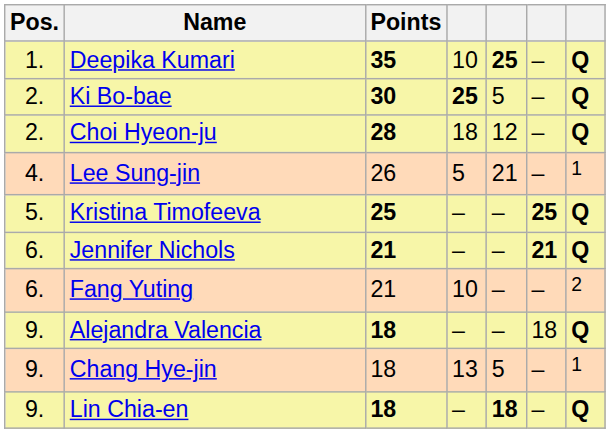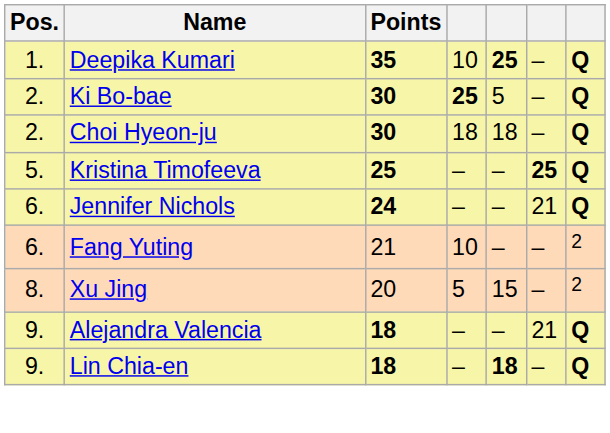 <table class="wikitable">
 <tr>
 <th width=10px>Pos.</th>
 <th width=200px>Name</th>
 <th width=20px>Points</th>
 <th width=20px></th>
 <th width=20px></th>
 <th width=20px></th>
 <th width=20px></th>
 </tr>
 <tr style="background:#f7f6a8;">
 <td align=center>1.</td>
 <td> <a href='#'>Deepika Kumari</a></td>
 <td><strong>35</strong></td>
 <td>10</td>
 <td><strong>25</strong></td>
 <td>–</td>
 <td><strong>Q</strong></td>
 </tr>
 <tr style="background:#f7f6a8;">
 <td align=center>2.</td>
 <td> <a href='#'>Ki Bo-bae</a></td>
 <td><strong>30</strong></td>
 <td><strong>25</strong></td>
 <td>5</td>
 <td>–</td>
 <td><strong>Q</strong></td>
 </tr>
 <tr style="background:#f7f6a8;">
 <td align=center>2.</td>
 <td> <a href='#'>Choi Hyeon-ju</a></td>
-<td><strong>28</strong></td>
+<td><strong>30</strong></td>
 <td>18</td>
-<td>12</td>
+<td>18</td>
 <td>–</td>
 <td><strong>Q</strong></td>
-</tr>
-<tr style="background:#ffdab9;">
-<td align=center>4.</td>
-<td> <a href='#'>Lee Sung-jin</a></td>
-<td>26</td>
-<td>5</td>
-<td>21</td>
-<td>–</td>
-<td><sup>1</sup></td>
 </tr>
 <tr style="background:#f7f6a8;">
 <td align=center>5.</td>
 <td> <a href='#'>Kristina Timofeeva</a></td>
 <td><strong>25</strong></td>
 <td>–</td>
 <td>–</td>
 <td><strong>25</strong></td>
 <td><strong>Q</strong></td>
 </tr>
 <tr style="background:#f7f6a8;">
 <td align=center>6.</td>
 <td> <a href='#'>Jennifer Nichols</a></td>
-<td><strong>21</strong></td>
+<td><strong>24</strong></td>
 <td>–</td>
 <td>–</td>
-<td><strong>21</strong></td>
+<td>21</td>
 <td><strong>Q</strong></td>
 </tr>
 <tr style="background:#ffdab9;">
 <td align=center>6.</td>
 <td> <a href='#'>Fang Yuting</a></td>
 <td>21</td>
 <td>10</td>
 <td>–</td>
 <td>–</td>
 <td><sup>2</sup></td>
 </tr>
+<tr style="background:#ffdab9;">
+<td align=center>8.</td>
+<td> <a href='#'>Xu Jing</a></td>
+<td>20</td>
+<td>5</td>
+<td>15</td>
+<td>–</td>
+<td><sup>2</sup></td>
+</tr>
 <tr style="background:#f7f6a8;">
 <td align=center>9.</td>
 <td> <a href='#'>Alejandra Valencia</a></td>
 <td><strong>18</strong></td>
 <td>–</td>
 <td>–</td>
-<td>18</td>
+<td>21</td>
 <td><strong>Q</strong></td>
-</tr>
-<tr style="background:#ffdab9;">
-<td align=center>9.</td>
-<td> <a href='#'>Chang Hye-jin</a></td>
-<td>18</td>
-<td>13</td>
-<td>5</td>
-<td>–</td>
-<td><sup>1</sup></td>
 </tr>
 <tr style="background:#f7f6a8;">
 <td align=center>9.</td>
 <td> <a href='#'>Lin Chia-en</a></td>
 <td><strong>18</strong></td>
 <td>–</td>
 <td><strong>18</strong></td>
 <td>–</td>
 <td><strong>Q</strong></td>
 </tr>
 </table>
